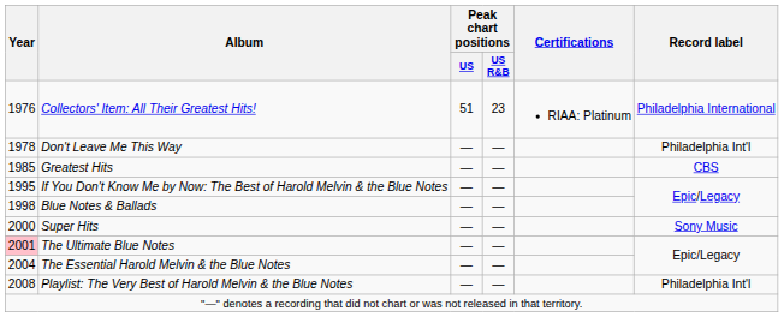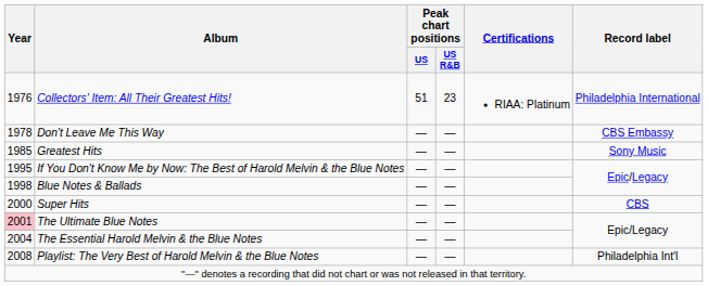 <table class="wikitable" style="text-align:center;">
 <tr>
 <th rowspan="2">Year</th>
 <th rowspan="2">Album</th>
 <th colspan="2">Peak chart positions</th>
 <th rowspan="2"><a href='#'>Certifications</a></th>
 <th rowspan="2">Record label</th>
 </tr>
 <tr style="font-size:smaller;">
 <th width="35"><a href='#'>US</a><br></th>
 <th width="35"><a href='#'>US R&B</a><br></th>
 </tr>
 <tr>
 <td>1976</td>
 <td align="left"><em><a href='#'>Collectors' Item: All Their Greatest Hits!</a></em></td>
 <td>51</td>
 <td>23</td>
 <td align="left"><br><ul><li>RIAA: Platinum</li></ul></td>
 <td><a href='#'>Philadelphia International</a></td>
 </tr>
 <tr>
 <td>1978</td>
 <td align="left"><em>Don't Leave Me This Way</em></td>
 <td>—</td>
 <td>—</td>
 <td align="left"></td>
-<td>Philadelphia Int'l</td>
+<td><a href='#'>CBS Embassy</a></td>
 </tr>
 <tr>
 <td>1985</td>
 <td align="left"><em>Greatest Hits</em></td>
 <td>—</td>
 <td>—</td>
 <td align="left"></td>
-<td><a href='#'>CBS</a></td>
+<td><a href='#'>Sony Music</a></td>
 </tr>
 <tr>
 <td>1995</td>
 <td align="left"><em>If You Don't Know Me by Now: The Best of Harold Melvin & the Blue Notes</em></td>
 <td>—</td>
 <td>—</td>
 <td align="left"></td>
 <td rowspan="2"><a href='#'>Epic</a>/<a href='#'>Legacy</a></td>
 </tr>
 <tr>
 <td>1998</td>
 <td align="left"><em>Blue Notes & Ballads</em></td>
 <td>—</td>
 <td>—</td>
 <td align="left"></td>
 </tr>
 <tr>
 <td>2000</td>
 <td align="left"><em>Super Hits</em></td>
 <td>—</td>
 <td>—</td>
 <td align="left"></td>
-<td><a href='#'>Sony Music</a></td>
+<td><a href='#'>CBS</a></td>
 </tr>
 <tr>
 <td style="background: pink;">2001</td>
 <td align="left"><em>The Ultimate Blue Notes</em></td>
 <td>—</td>
 <td>—</td>
 <td align="left"></td>
 <td rowspan="2">Epic/Legacy</td>
 </tr>
 <tr>
 <td>2004</td>
 <td align="left"><em>The Essential Harold Melvin & the Blue Notes</em></td>
 <td>—</td>
 <td>—</td>
 <td align="left"></td>
 </tr>
 <tr>
 <td>2008</td>
 <td align="left"><em>Playlist: The Very Best of Harold Melvin & the Blue Notes</em></td>
 <td>—</td>
 <td>—</td>
 <td align="left"></td>
 <td>Philadelphia Int'l</td>
 </tr>
 <tr>
 <td colspan="15" style="font-size:90%">"—" denotes a recording that did not chart or was not released in that territory.</td>
 </tr>
 </table>
